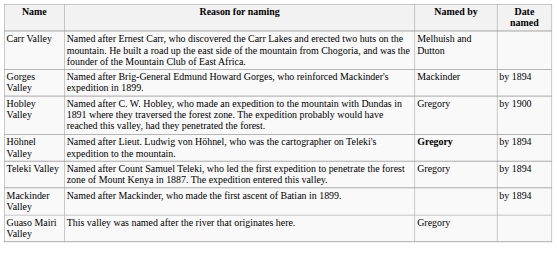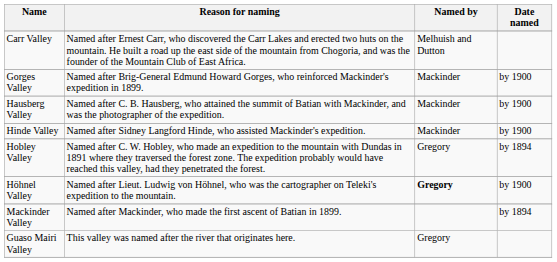 <table width=100% class="wikitable sortable" style="text-align:left;" bgcolor="#ffebad">
 <tr valign="top">
 <th>Name</th>
 <th class="unsortable">Reason for naming</th>
 <th width="15%">Named by</th>
 <th width="10%">Date named</th>
 </tr>
 <tr>
 </tr>
 <tr valign="top">
 <td>Carr Valley</td>
 <td>Named after Ernest Carr, who discovered the Carr Lakes and erected two huts on the mountain. He built a road up the east side of the mountain from Chogoria, and was the founder of the Mountain Club of East Africa.</td>
 <td>Melhuish and Dutton</td>
 <td></td>
 </tr>
 <tr>
 </tr>
 <tr valign="top">
 <td>Gorges Valley</td>
 <td>Named after Brig-General Edmund Howard Gorges, who reinforced Mackinder's expedition in 1899.</td>
 <td>Mackinder</td>
-<td>by 1894</td>
+<td>by 1900</td>
 </tr>
 <tr>
 </tr>
+<tr valign="top">
+<td>Hausberg Valley</td>
+<td>Named after C. B. Hausberg, who attained the summit of Batian with Mackinder, and was the photographer of the expedition.</td>
+<td>Mackinder</td>
+<td>by 1900</td>
+</tr>
 <tr>
+</tr>
+<tr valign="top">
+<td>Hinde Valley</td>
+<td>Named after Sidney Langford Hinde, who assisted Mackinder's expedition.</td>
+<td>Mackinder</td>
+<td>by 1900</td>
 </tr>
 <tr>
 </tr>
 <tr valign="top">
 <td>Hobley Valley</td>
 <td>Named after C. W. Hobley, who made an expedition to the mountain with Dundas in 1891 where they traversed the forest zone. The expedition probably would have reached this valley, had they penetrated the forest.</td>
 <td>Gregory</td>
-<td>by 1900</td>
+<td>by 1894</td>
 </tr>
 <tr>
 </tr>
 <tr valign="top">
 <td>Höhnel Valley</td>
 <td>Named after Lieut. Ludwig von Höhnel, who was the cartographer on Teleki's expedition to the mountain.</td>
 <td><strong>Gregory</strong></td>
-<td>by 1894</td>
+<td>by 1900</td>
 </tr>
 <tr>
-</tr>
-<tr valign="top">
-<td>Teleki Valley</td>
-<td>Named after Count Samuel Teleki, who led the first expedition to penetrate the forest zone of Mount Kenya in 1887. The expedition entered this valley.</td>
-<td>Gregory</td>
-<td>by 1894</td>
 </tr>
 <tr>
 </tr>
 <tr valign="top">
 <td>Mackinder Valley</td>
 <td>Named after Mackinder, who made the first ascent of Batian in 1899.</td>
 <td></td>
 <td>by 1894</td>
 </tr>
 <tr valign="top">
 <td>Guaso Mairi Valley</td>
 <td>This valley was named after the river that originates here.</td>
 <td>Gregory</td>
 <td></td>
 </tr>
 <tr>
 </tr>
 </table>
